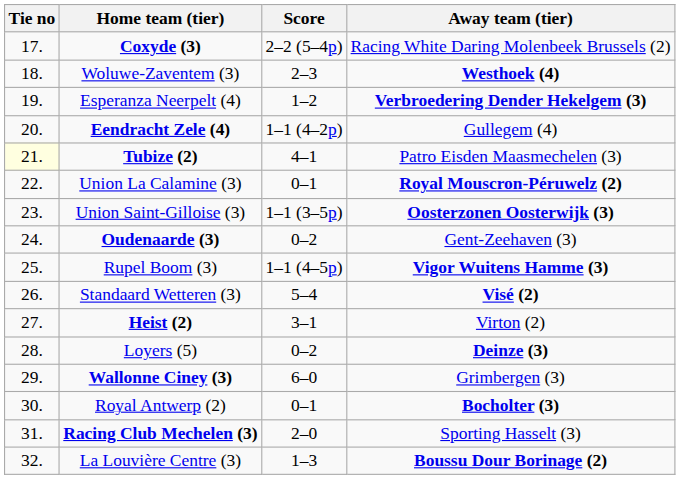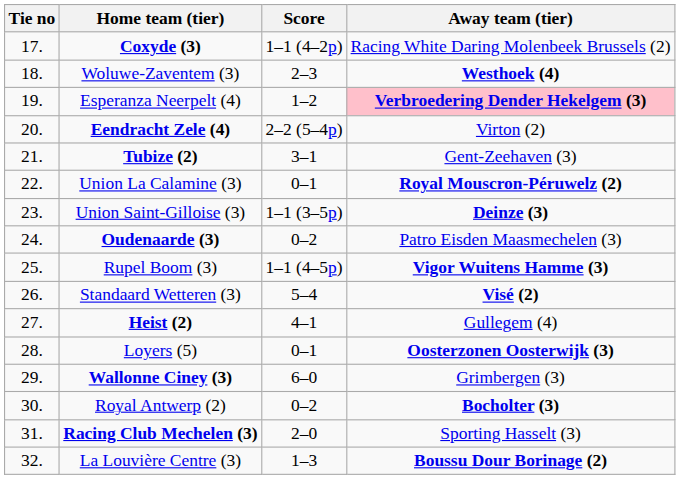 <table class="wikitable" style="text-align: center">
 <tr>
 <th>Tie no</th>
 <th>Home team (tier)</th>
 <th>Score</th>
 <th>Away team (tier)</th>
 </tr>
 <tr>
 <td>17.</td>
 <td><strong><a href='#'>Coxyde</a> (3)</strong></td>
-<td>2–2 (5–4<a href='#'>p</a>)</td>
+<td>1–1 (4–2<a href='#'>p</a>)</td>
 <td><a href='#'>Racing White Daring Molenbeek Brussels</a> (2)</td>
 </tr>
 <tr>
 <td>18.</td>
 <td><a href='#'>Woluwe-Zaventem</a> (3)</td>
 <td>2–3 </td>
 <td><strong><a href='#'>Westhoek</a> (4)</strong></td>
 </tr>
 <tr>
 <td>19.</td>
 <td><a href='#'>Esperanza Neerpelt</a> (4)</td>
 <td>1–2</td>
-<td><strong><a href='#'>Verbroedering Dender Hekelgem</a> (3)</strong></td>
+<td style="background: pink;"><strong><a href='#'>Verbroedering Dender Hekelgem</a> (3)</strong></td>
 </tr>
 <tr>
 <td>20.</td>
 <td><strong><a href='#'>Eendracht Zele</a> (4)</strong></td>
-<td>1–1 (4–2<a href='#'>p</a>)</td>
-<td><a href='#'>Gullegem</a> (4)</td>
+<td>2–2 (5–4<a href='#'>p</a>)</td>
+<td><a href='#'>Virton</a> (2)</td>
 </tr>
 <tr>
-<td style="background: lightyellow;">21.</td>
+<td>21.</td>
 <td><strong><a href='#'>Tubize</a> (2)</strong></td>
-<td>4–1</td>
-<td><a href='#'>Patro Eisden Maasmechelen</a> (3)</td>
+<td>3–1</td>
+<td><a href='#'>Gent-Zeehaven</a> (3)</td>
 </tr>
 <tr>
 <td>22.</td>
 <td><a href='#'>Union La Calamine</a> (3)</td>
 <td>0–1</td>
 <td><strong><a href='#'>Royal Mouscron-Péruwelz</a> (2)</strong></td>
 </tr>
 <tr>
 <td>23.</td>
 <td><a href='#'>Union Saint-Gilloise</a> (3)</td>
 <td>1–1 (3–5<a href='#'>p</a>)</td>
-<td><strong><a href='#'>Oosterzonen Oosterwijk</a> (3)</strong></td>
+<td><strong><a href='#'>Deinze</a> (3)</strong></td>
 </tr>
 <tr>
 <td>24.</td>
 <td><strong><a href='#'>Oudenaarde</a> (3)</strong></td>
 <td>0–2</td>
-<td><a href='#'>Gent-Zeehaven</a> (3)</td>
+<td><a href='#'>Patro Eisden Maasmechelen</a> (3)</td>
 </tr>
 <tr>
 <td>25.</td>
 <td><a href='#'>Rupel Boom</a> (3)</td>
 <td>1–1 (4–5<a href='#'>p</a>)</td>
 <td><strong><a href='#'>Vigor Wuitens Hamme</a> (3)</strong></td>
 </tr>
 <tr>
 <td>26.</td>
 <td><a href='#'>Standaard Wetteren</a> (3)</td>
 <td>5–4 </td>
 <td><strong><a href='#'>Visé</a> (2)</strong></td>
 </tr>
 <tr>
 <td>27.</td>
 <td><strong><a href='#'>Heist</a> (2)</strong></td>
-<td>3–1</td>
-<td><a href='#'>Virton</a> (2)</td>
+<td>4–1</td>
+<td><a href='#'>Gullegem</a> (4)</td>
 </tr>
 <tr>
 <td>28.</td>
 <td><a href='#'>Loyers</a> (5)</td>
-<td>0–2</td>
-<td><strong><a href='#'>Deinze</a> (3)</strong></td>
+<td>0–1</td>
+<td><strong><a href='#'>Oosterzonen Oosterwijk</a> (3)</strong></td>
 </tr>
 <tr>
 <td>29.</td>
 <td><strong><a href='#'>Wallonne Ciney</a> (3)</strong></td>
 <td>6–0</td>
 <td><a href='#'>Grimbergen</a> (3)</td>
 </tr>
 <tr>
 <td>30.</td>
 <td><a href='#'>Royal Antwerp</a> (2)</td>
-<td>0–1</td>
+<td>0–2</td>
 <td><strong><a href='#'>Bocholter</a> (3)</strong></td>
 </tr>
 <tr>
 <td>31.</td>
 <td><strong><a href='#'>Racing Club Mechelen</a> (3)</strong></td>
 <td>2–0</td>
 <td><a href='#'>Sporting Hasselt</a> (3)</td>
 </tr>
 <tr>
 <td>32.</td>
 <td><a href='#'>La Louvière Centre</a> (3)</td>
 <td>1–3</td>
 <td><strong><a href='#'>Boussu Dour Borinage</a> (2)</strong></td>
 </tr>
 </table>
